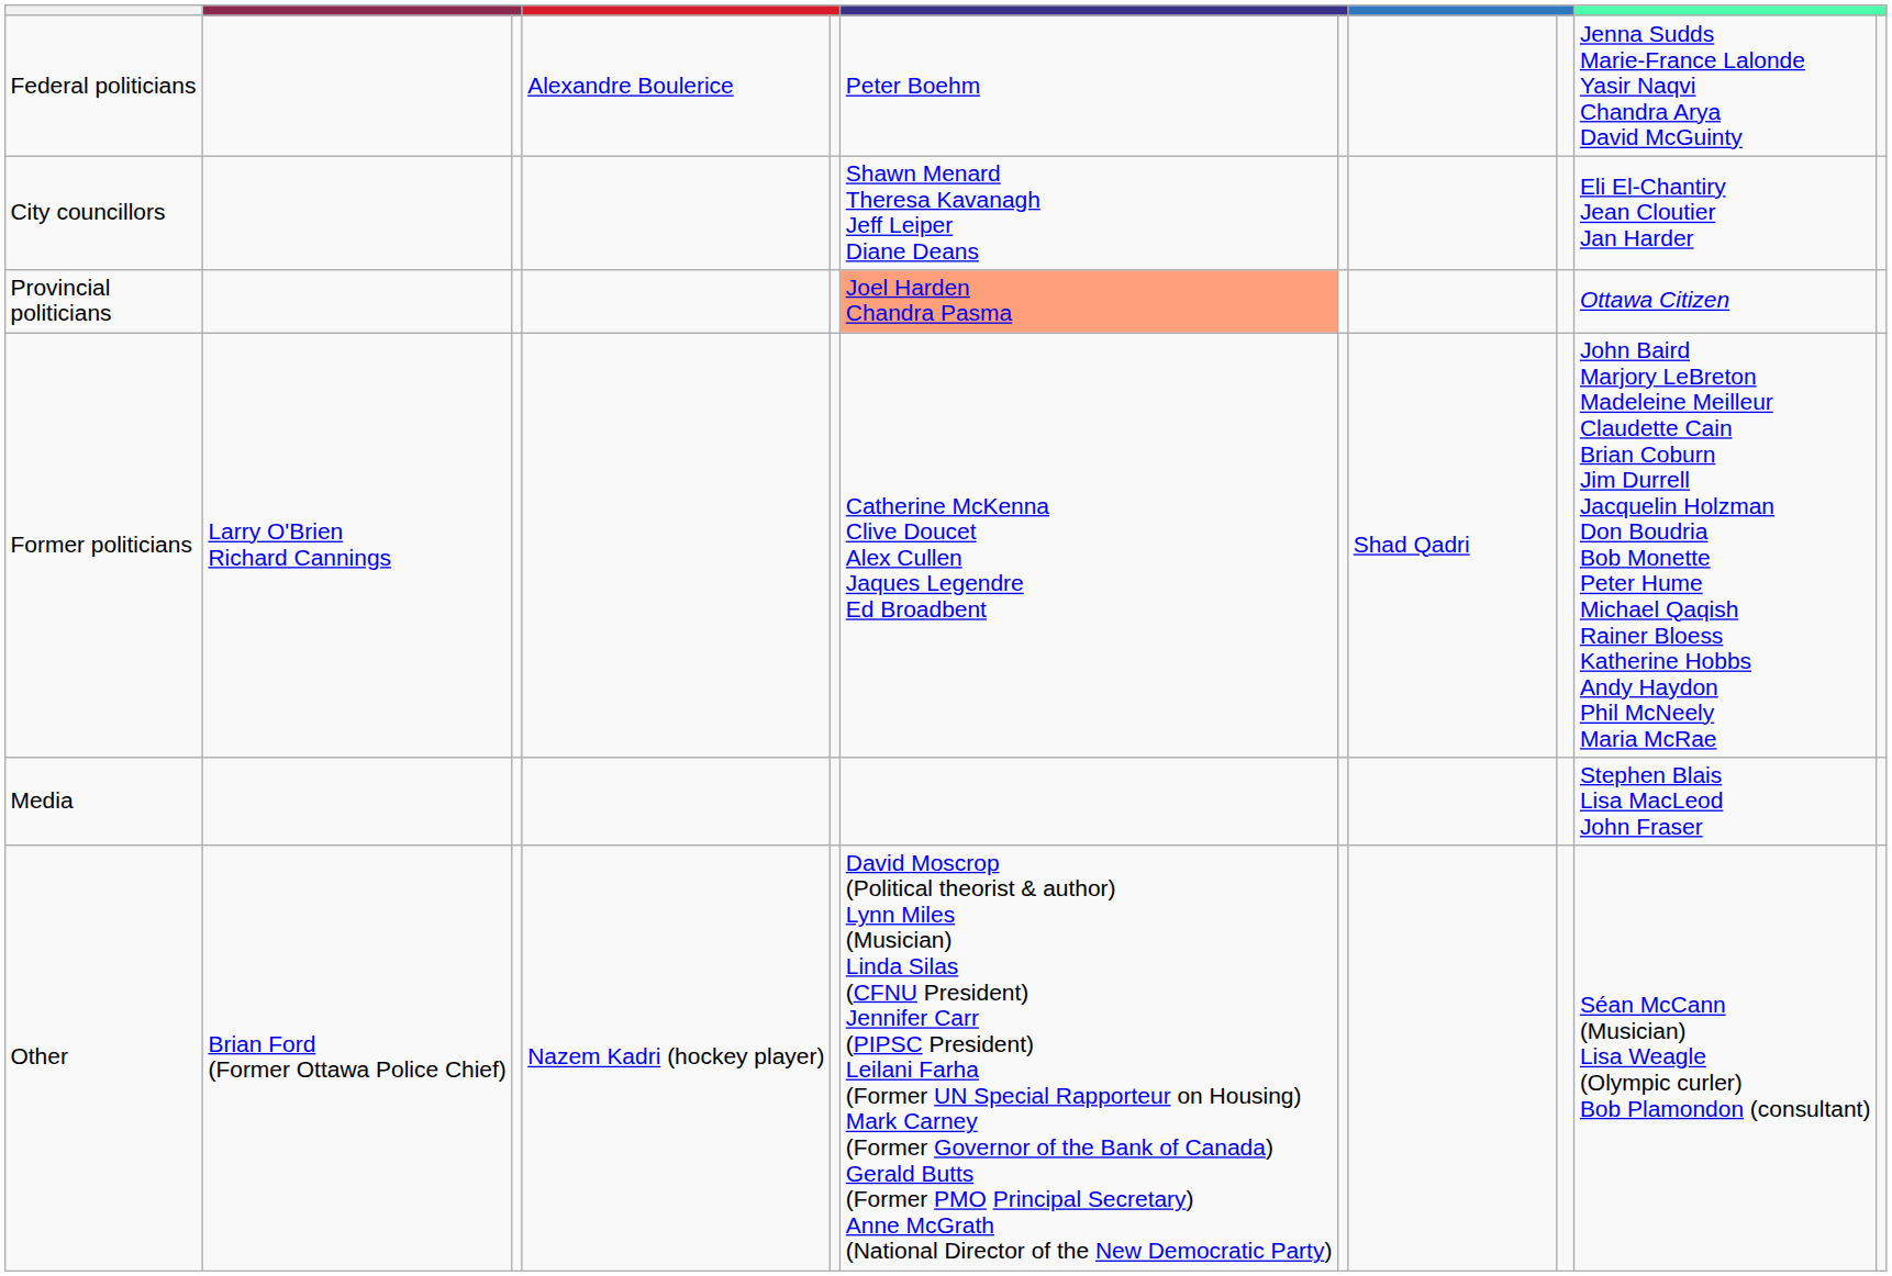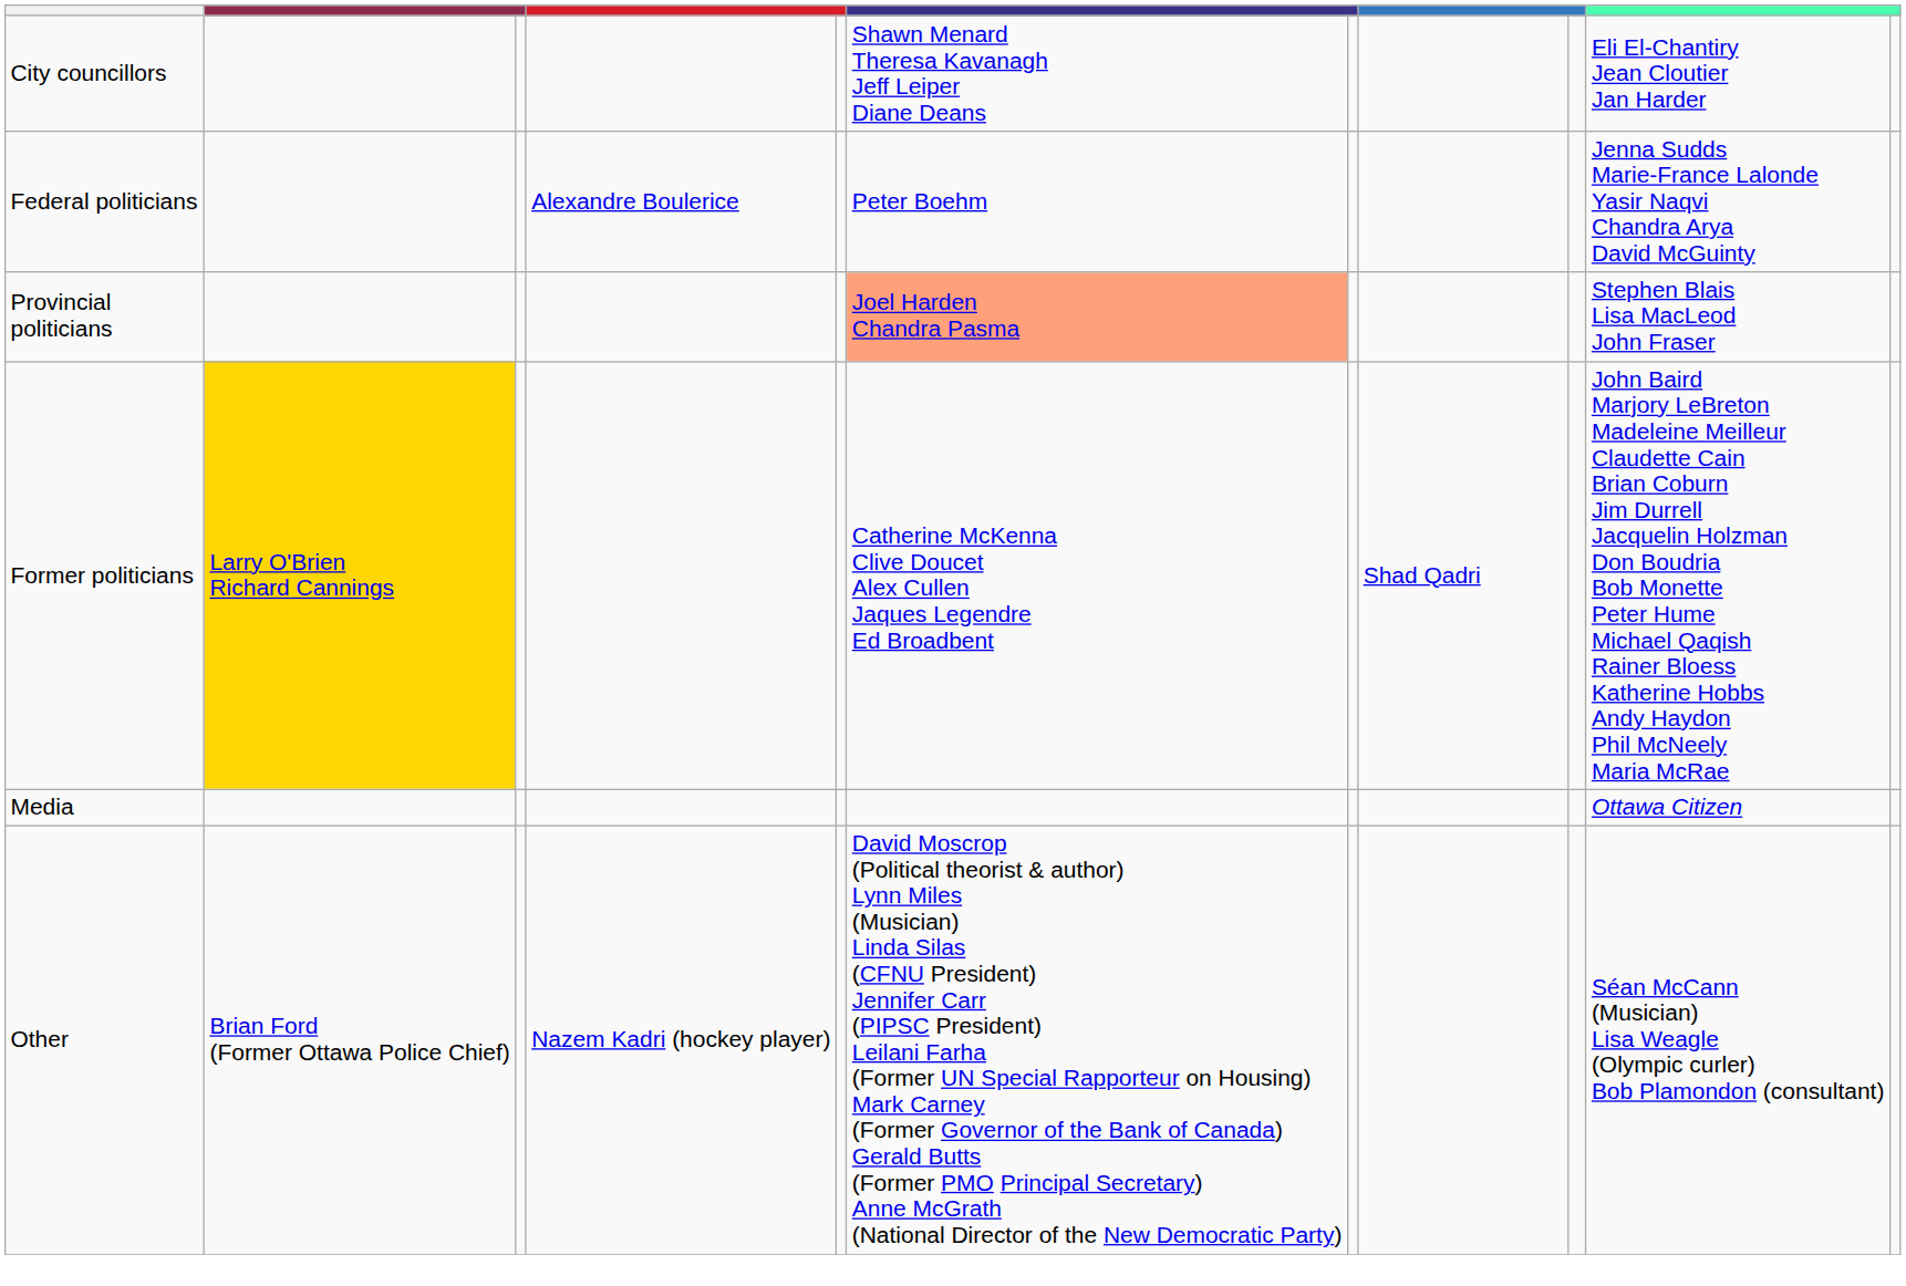 <table class="wikitable">
 <tr>
 <th width="130"></th>
 <th width="150" colspan="2" style="background:#8B294D;" align="center"></th>
 <th width="150" colspan="2" style="background:#D71B29;" align="center"></th>
 <th width="150" colspan="2" style="background:#393088;" align="center"></th>
 <th width="150" colspan="2" style="background:#3078BE;" align="center"></th>
 <th width="150" colspan="2" style="background:#49FDAD;" align="center"></th>
+</tr>
+<tr>
+<td>City councillors</td>
+<td></td>
+<td></td>
+<td></td>
+<td></td>
+<td><a href='#'>Shawn Menard</a><br> <a href='#'>Theresa Kavanagh</a><br> <a href='#'>Jeff Leiper</a><br> <a href='#'>Diane Deans</a></td>
+<td><br><br></td>
+<td></td>
+<td></td>
+<td><a href='#'>Eli El-Chantiry</a><br><a href='#'>Jean Cloutier</a><br><a href='#'>Jan Harder</a></td>
+<td><br><br></td>
 </tr>
 <tr>
 <td>Federal politicians</td>
 <td></td>
 <td></td>
 <td><a href='#'>Alexandre Boulerice</a></td>
 <td></td>
 <td><a href='#'>Peter Boehm</a></td>
 <td><br></td>
 <td></td>
 <td></td>
 <td><a href='#'>Jenna Sudds</a><br><a href='#'>Marie-France Lalonde</a><br><a href='#'>Yasir Naqvi</a><br><a href='#'>Chandra Arya</a><br> <a href='#'>David McGuinty</a></td>
 <td><br><br><br><br></td>
 </tr>
 <tr>
-<td>City councillors</td>
-<td></td>
-<td></td>
-<td></td>
-<td></td>
-<td><a href='#'>Shawn Menard</a><br> <a href='#'>Theresa Kavanagh</a><br> <a href='#'>Jeff Leiper</a><br> <a href='#'>Diane Deans</a></td>
-<td><br><br></td>
-<td></td>
-<td></td>
-<td><a href='#'>Eli El-Chantiry</a><br><a href='#'>Jean Cloutier</a><br><a href='#'>Jan Harder</a></td>
-<td><br><br></td>
-</tr>
-<tr>
 <td>Provincial politicians</td>
 <td></td>
 <td></td>
 <td></td>
 <td></td>
 <td style="background: lightsalmon;"><a href='#'>Joel Harden</a><br><a href='#'>Chandra Pasma</a></td>
 <td><br></td>
 <td></td>
 <td></td>
-<td><em><a href='#'>Ottawa Citizen</a></em></td>
+<td><a href='#'>Stephen Blais</a><br> <a href='#'>Lisa MacLeod</a><br> <a href='#'>John Fraser</a></td>
 <td><br><br></td>
 </tr>
 <tr>
 <td>Former politicians</td>
-<td><a href='#'>Larry O'Brien</a><br><a href='#'>Richard Cannings</a></td>
+<td style="background: gold;"><a href='#'>Larry O'Brien</a><br><a href='#'>Richard Cannings</a></td>
 <td><br></td>
 <td></td>
 <td></td>
 <td><br><a href='#'>Catherine McKenna</a><br><a href='#'>Clive Doucet</a><br><a href='#'>Alex Cullen</a><br><a href='#'>Jaques Legendre</a><br><a href='#'>Ed Broadbent</a></td>
 <td><br><br><br><br></td>
 <td><a href='#'>Shad Qadri</a></td>
 <td></td>
 <td><a href='#'>John Baird</a><br><a href='#'>Marjory LeBreton</a><br><a href='#'>Madeleine Meilleur</a><br><a href='#'>Claudette Cain</a><br><a href='#'>Brian Coburn</a><br><a href='#'>Jim Durrell</a><br><a href='#'>Jacquelin Holzman</a><br><a href='#'>Don Boudria</a><br><a href='#'>Bob Monette</a><br><a href='#'>Peter Hume</a><br> <a href='#'>Michael Qaqish</a><br> <a href='#'>Rainer Bloess</a><br> <a href='#'>Katherine Hobbs</a><br> <a href='#'>Andy Haydon</a><br> <a href='#'>Phil McNeely</a><br> <a href='#'>Maria McRae</a></td>
 <td><br><br><br><br><br></td>
 </tr>
 <tr>
 <td>Media</td>
 <td></td>
 <td></td>
 <td></td>
 <td></td>
 <td></td>
 <td></td>
 <td></td>
 <td></td>
-<td><a href='#'>Stephen Blais</a><br> <a href='#'>Lisa MacLeod</a><br> <a href='#'>John Fraser</a></td>
+<td><em><a href='#'>Ottawa Citizen</a></em></td>
 <td></td>
 </tr>
 <tr>
 <td>Other</td>
 <td><a href='#'>Brian Ford</a><br>(Former Ottawa Police Chief)</td>
 <td></td>
 <td><a href='#'>Nazem Kadri</a> (hockey player)</td>
 <td></td>
 <td><a href='#'>David Moscrop</a><br>(Political theorist & author)<br><a href='#'>Lynn Miles</a><br>(Musician)<br><a href='#'>Linda Silas</a><br>(<a href='#'>CFNU</a> President)<br><a href='#'>Jennifer Carr</a><br>(<a href='#'>PIPSC</a> President)<br><a href='#'>Leilani Farha</a><br>(Former <a href='#'>UN Special Rapporteur</a> on Housing)<br><a href='#'>Mark Carney</a><br>(Former <a href='#'>Governor of the Bank of Canada</a>)<br><a href='#'>Gerald Butts</a><br>(Former <a href='#'>PMO</a> <a href='#'>Principal Secretary</a>)<br><a href='#'>Anne McGrath</a><br>(National Director of the <a href='#'>New Democratic Party</a>)</td>
 <td><br><br><br><br><br><br></td>
 <td></td>
 <td></td>
 <td><a href='#'>Séan McCann</a><br>(Musician)<br><a href='#'>Lisa Weagle</a><br> (Olympic curler)<br> <a href='#'>Bob Plamondon</a> (consultant)</td>
 <td><br><br></td>
 </tr>
 </table>
